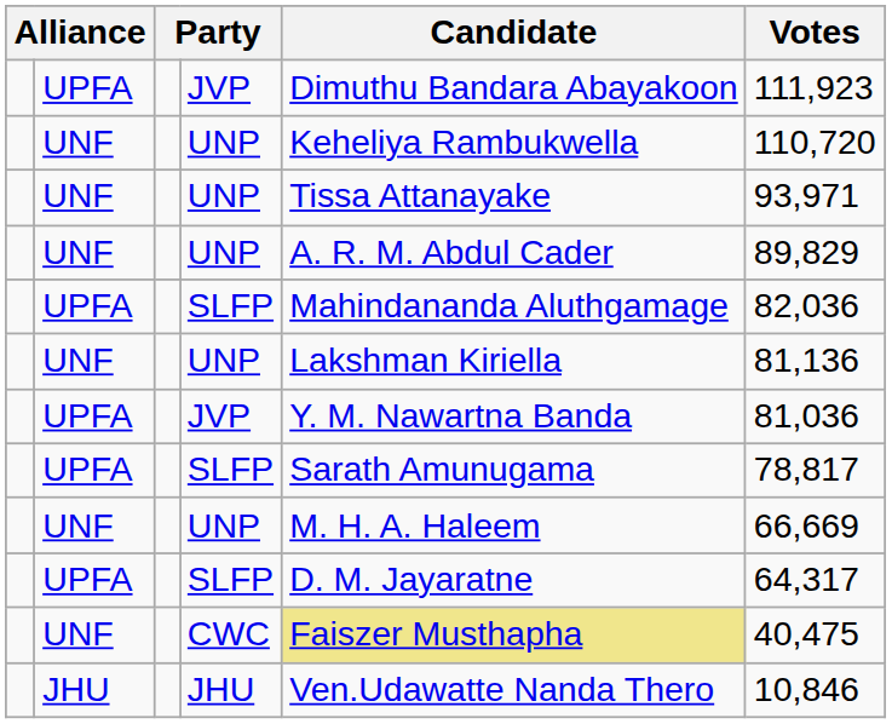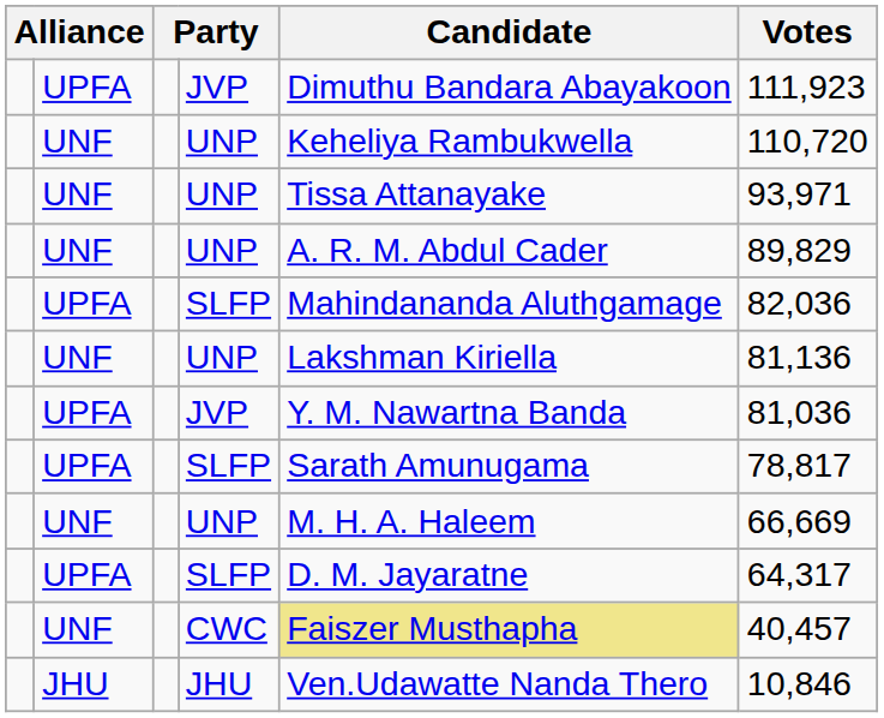 <table class="wikitable sortable mw-collapsible">
 <tr>
 <th colspan="2">Alliance</th>
 <th colspan="2">Party</th>
 <th>Candidate</th>
 <th>Votes</th>
 </tr>
 <tr>
 <td bgcolor=> </td>
 <td align=left><a href='#'>UPFA</a></td>
 <td bgcolor=> </td>
 <td align=left><a href='#'>JVP</a></td>
 <td><a href='#'>Dimuthu Bandara Abayakoon</a></td>
 <td>111,923</td>
 </tr>
 <tr>
 <td bgcolor=> </td>
 <td align=left><a href='#'>UNF</a></td>
 <td bgcolor=> </td>
 <td align=left><a href='#'>UNP</a></td>
 <td><a href='#'>Keheliya Rambukwella</a></td>
 <td>110,720</td>
 </tr>
 <tr>
 <td bgcolor=> </td>
 <td align=left><a href='#'>UNF</a></td>
 <td bgcolor=> </td>
 <td align=left><a href='#'>UNP</a></td>
 <td><a href='#'>Tissa Attanayake</a></td>
 <td>93,971</td>
 </tr>
 <tr>
 <td bgcolor=> </td>
 <td align=left><a href='#'>UNF</a></td>
 <td bgcolor=> </td>
 <td align=left><a href='#'>UNP</a></td>
 <td><a href='#'>A. R. M. Abdul Cader</a></td>
 <td>89,829</td>
 </tr>
 <tr>
 <td bgcolor=> </td>
 <td align=left><a href='#'>UPFA</a></td>
 <td bgcolor=> </td>
 <td align=left><a href='#'>SLFP</a></td>
 <td><a href='#'>Mahindananda Aluthgamage</a></td>
 <td>82,036</td>
 </tr>
 <tr>
 <td bgcolor=> </td>
 <td align=left><a href='#'>UNF</a></td>
 <td bgcolor=> </td>
 <td align=left><a href='#'>UNP</a></td>
 <td><a href='#'>Lakshman Kiriella</a></td>
 <td>81,136</td>
 </tr>
 <tr>
 <td bgcolor=> </td>
 <td align=left><a href='#'>UPFA</a></td>
 <td bgcolor=> </td>
 <td align=left><a href='#'>JVP</a></td>
 <td><a href='#'>Y. M. Nawartna Banda</a></td>
 <td>81,036</td>
 </tr>
 <tr>
 <td bgcolor=> </td>
 <td align=left><a href='#'>UPFA</a></td>
 <td bgcolor=> </td>
 <td align=left><a href='#'>SLFP</a></td>
 <td><a href='#'>Sarath Amunugama</a></td>
 <td>78,817</td>
 </tr>
 <tr>
 <td bgcolor=> </td>
 <td align=left><a href='#'>UNF</a></td>
 <td bgcolor=> </td>
 <td align=left><a href='#'>UNP</a></td>
 <td><a href='#'>M. H. A. Haleem</a></td>
 <td>66,669</td>
 </tr>
 <tr>
 <td bgcolor=> </td>
 <td align=left><a href='#'>UPFA</a></td>
 <td bgcolor=> </td>
 <td align=left><a href='#'>SLFP</a></td>
 <td><a href='#'>D. M. Jayaratne</a></td>
 <td>64,317</td>
 </tr>
 <tr>
 <td bgcolor=> </td>
 <td align=left><a href='#'>UNF</a></td>
 <td bgcolor=> </td>
 <td align=left><a href='#'>CWC</a></td>
 <td style="background: khaki;"><a href='#'>Faiszer Musthapha</a></td>
-<td>40,475</td>
+<td>40,457</td>
 </tr>
 <tr>
 <td bgcolor=> </td>
 <td align=left><a href='#'>JHU</a></td>
 <td bgcolor=> </td>
 <td align=left><a href='#'>JHU</a></td>
 <td><a href='#'>Ven.Udawatte Nanda Thero</a></td>
 <td>10,846</td>
 </tr>
 </table>
